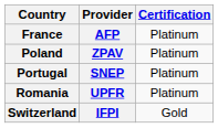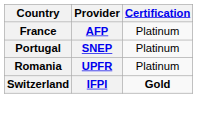 <table class="wikitable sortable plainrowheaders">
 <tr>
 <th>Country</th>
 <th>Provider</th>
 <th><a href='#'>Certification</a></th>
 </tr>
 <tr>
 <th scope="row">France</th>
 <th scope="row"><a href='#'>AFP</a></th>
-<td align="center">Platinum</td>
-</tr>
-<tr>
-<th scope="row">Poland</th>
-<th scope="row"><a href='#'>ZPAV</a></th>
 <td align="center">Platinum</td>
 </tr>
 <tr>
 <th scope="row">Portugal</th>
 <th scope="row"><a href='#'>SNEP</a></th>
 <td align="center">Platinum</td>
 </tr>
 <tr>
 <th scope="row">Romania</th>
 <th scope="row"><a href='#'>UPFR</a></th>
 <td align="center">Platinum</td>
 </tr>
 <tr>
 <th scope="row">Switzerland</th>
 <th scope="row"><a href='#'>IFPI</a></th>
-<td align="center">Gold</td>
+<td align="center"><strong>Gold</strong></td>
 </tr>
 </table>
